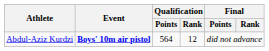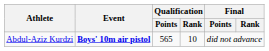 <table class="wikitable" style="font-size:90%;">
 <tr>
 <th rowspan=2>Athlete</th>
 <th rowspan=2>Event</th>
 <th colspan=2>Qualification</th>
 <th colspan=2>Final</th>
 </tr>
 <tr style="font-size:95%">
 <th>Points</th>
 <th>Rank</th>
 <th>Points</th>
 <th>Rank</th>
 </tr>
 <tr align=center>
 <td align=left><a href='#'>Abdul-Aziz Kurdzi</a></td>
 <td align=left><strong><a href='#'>Boys' 10m air pistol</a></strong></td>
-<td>564</td>
-<td>12</td>
+<td>565</td>
+<td>10</td>
 <td colspan=2><em>did not advance</em></td>
 </tr>
 </table>
